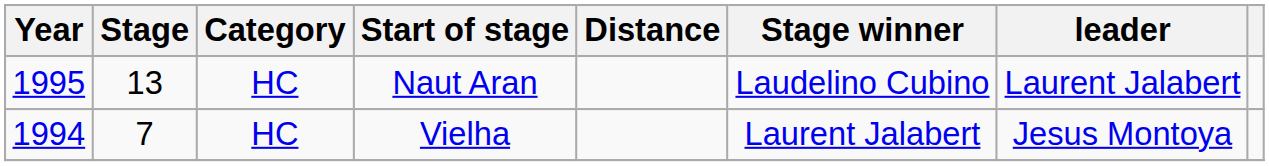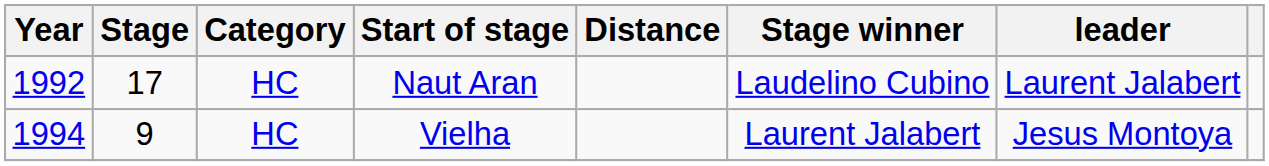 <table class="wikitable" style="text-align: center;">
 <tr>
 <th>Year</th>
 <th>Stage</th>
 <th>Category</th>
 <th>Start of stage</th>
 <th>Distance</th>
 <th>Stage winner</th>
 <th> leader</th>
 <th></th>
 </tr>
 <tr>
-<td><a href='#'>1995</a></td>
-<td>13</td>
+<td><a href='#'>1992</a></td>
+<td>17</td>
 <td><a href='#'>HC</a></td>
 <td><a href='#'>Naut Aran</a></td>
 <td></td>
 <td><a href='#'>Laudelino Cubino</a></td>
 <td><a href='#'>Laurent Jalabert</a></td>
 <td></td>
 </tr>
 <tr>
 <td><a href='#'>1994</a></td>
-<td>7</td>
+<td>9</td>
 <td><a href='#'>HC</a></td>
 <td><a href='#'>Vielha</a></td>
 <td></td>
 <td><a href='#'>Laurent Jalabert</a></td>
 <td><a href='#'>Jesus Montoya</a></td>
 <td></td>
 </tr>
 <tr>
 </tr>
 </table>
